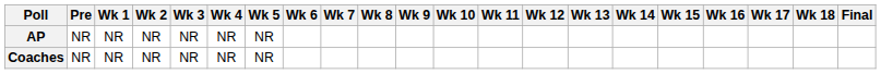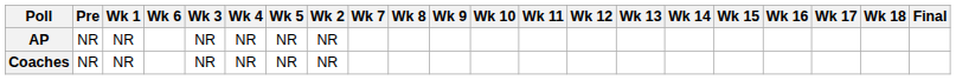 <table class="wikitable" style="white-space:nowrap;">
 <tr>
 <th>Poll</th>
 <th>Pre</th>
 <th>Wk 1</th>
-<th>Wk 2</th>
+<th>Wk 6</th>
 <th>Wk 3</th>
 <th>Wk 4</th>
 <th>Wk 5</th>
-<th>Wk 6</th>
+<th>Wk 2</th>
 <th>Wk 7</th>
 <th>Wk 8</th>
 <th>Wk 9</th>
 <th>Wk 10</th>
 <th>Wk 11</th>
 <th>Wk 12</th>
 <th>Wk 13</th>
 <th>Wk 14</th>
 <th>Wk 15</th>
 <th>Wk 16</th>
 <th>Wk 17</th>
 <th>Wk 18</th>
 <th>Final</th>
 </tr>
 <tr style="text-align:center;">
 <th>AP</th>
 <td style="background:#FFF;">NR</td>
 <td style="background:#FFF;">NR</td>
+<td style="background:#FFF;"></td>
 <td style="background:#FFF;">NR</td>
 <td style="background:#FFF;">NR</td>
 <td style="background:#FFF;">NR</td>
 <td style="background:#FFF;">NR</td>
-<td style="background:#FFF;"></td>
 <td style="background:#FFF;"></td>
 <td style="background:#FFF;"></td>
 <td style="background:#FFF;"></td>
 <td style="background:#FFF;"></td>
 <td style="background:#FFF;"></td>
 <td style="background:#FFF;"></td>
 <td style="background:#FFF;"></td>
 <td style="background:#FFF;"></td>
 <td style="background:#FFF;"></td>
 <td style="background:#FFF;"></td>
 <td style="background:#FFF;"></td>
 <td style="background:#FFF;"></td>
 <td style="background:#FFF;"></td>
 </tr>
 <tr style="text-align:center;">
 <th>Coaches</th>
 <td style="background:#FFF;">NR</td>
 <td style="background:#FFF;">NR</td>
+<td style="background:#FFF;"></td>
 <td style="background:#FFF;">NR</td>
 <td style="background:#FFF;">NR</td>
 <td style="background:#FFF;">NR</td>
 <td style="background:#FFF;">NR</td>
 <td style="background:#FFF;"></td>
 <td style="background:#FFF;"></td>
 <td style="background:#FFF;"></td>
 <td style="background:#FFF;"></td>
 <td style="background:#FFF;"></td>
 <td style="background:#FFF;"></td>
 <td style="background:#FFF;"></td>
 <td style="background:#FFF;"></td>
 <td style="background:#FFF;"></td>
 <td style="background:#FFF;"></td>
 <td style="background:#FFF;"></td>
 <td style="background:#FFF;"></td>
 <td style="background:#FFF;"></td>
-<td style="background:#FFF;"></td>
 </tr>
 </table>
